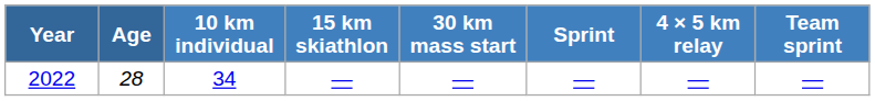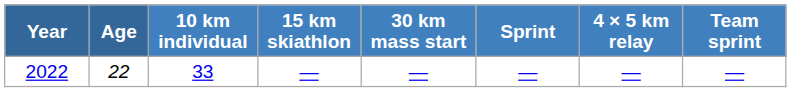 <table class="wikitable" style="font-size:95%; text-align:center; border:grey solid 1px; border-collapse:collapse; background:#ffffff;">
 <tr>
 <th style="background-color:#369; color:white; width:60px;"> Year </th>
 <th style="background-color:#369; color:white; width:40px;"> Age </th>
 <th style="background-color:#4180be; color:white; width:75px;"> 10 km <br> individual </th>
 <th style="background-color:#4180be; color:white; width:75px;"> 15 km <br> skiathlon </th>
 <th style="background-color:#4180be; color:white; width:75px;"> 30 km <br> mass start </th>
 <th style="background-color:#4180be; color:white; width:75px;"> Sprint </th>
 <th style="background-color:#4180be; color:white; width:75px;"> 4 × 5 km <br> relay </th>
 <th style="background-color:#4180be; color:white; width:75px;"> Team <br> sprint </th>
 </tr>
 <tr>
 <td><a href='#'>2022</a></td>
-<td><em>28</em></td>
-<td><a href='#'>34</a></td>
+<td><em>22</em></td>
+<td><a href='#'>33</a></td>
 <td><a href='#'>—</a></td>
 <td><a href='#'>—</a></td>
 <td><a href='#'>—</a></td>
 <td><a href='#'>—</a></td>
 <td><a href='#'>—</a></td>
 </tr>
 </table>
